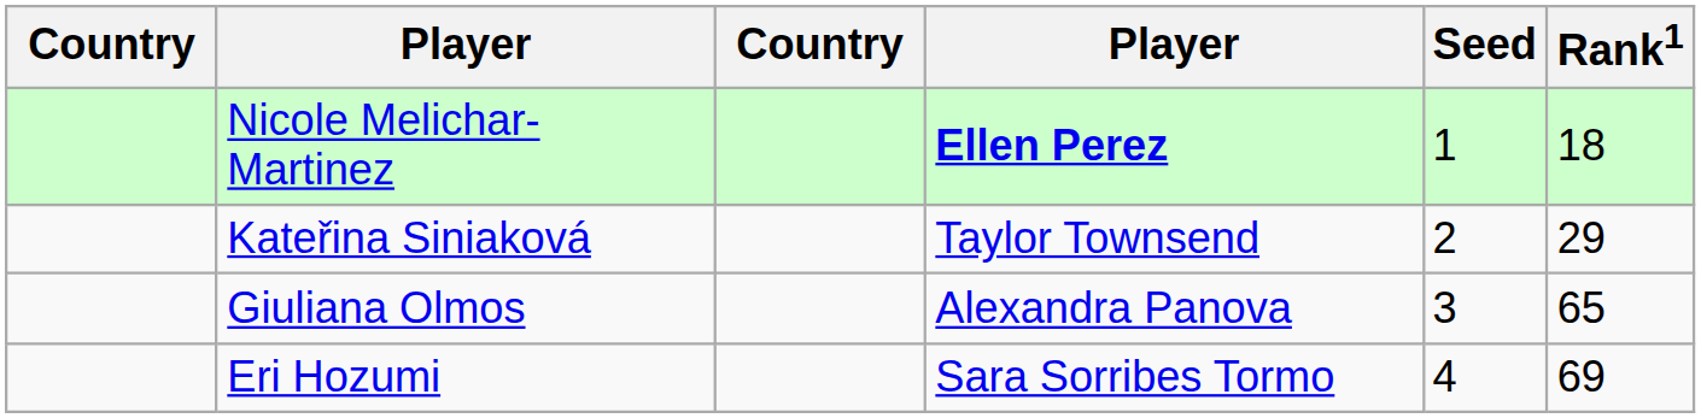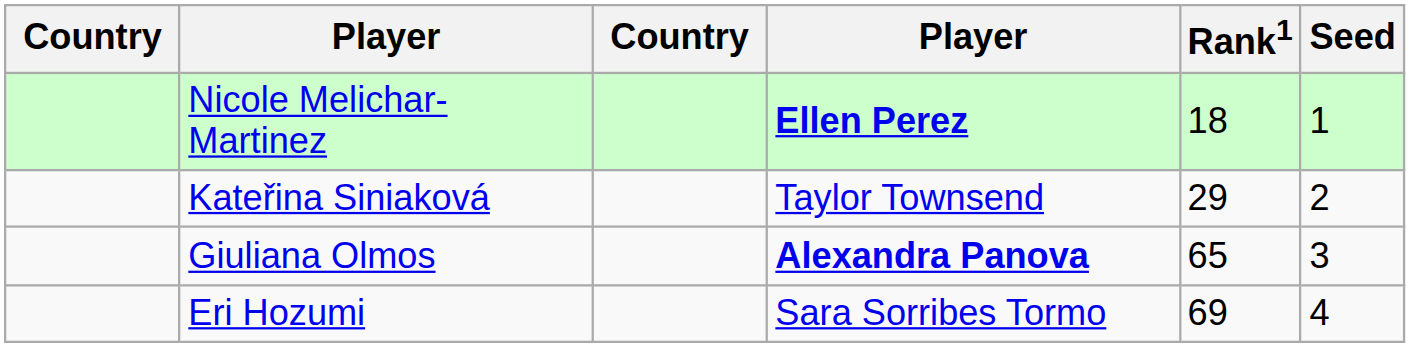 <table class="sortable wikitable">
 <tr>
 <th width="70">Country</th>
 <th width="175">Player</th>
 <th width="70">Country</th>
 <th width="175">Player</th>
+<th>Rank<sup>1</sup></th>
 <th>Seed</th>
-<th>Rank<sup>1</sup></th>
 </tr>
 <tr style="background:#cfc;">
 <td></td>
 <td><a href='#'>Nicole Melichar-Martinez</a></td>
 <td></td>
 <td><strong><a href='#'>Ellen Perez</a></strong></td>
+<td>18</td>
 <td>1</td>
-<td>18</td>
 </tr>
 <tr>
 <td></td>
 <td><a href='#'>Kateřina Siniaková</a></td>
 <td></td>
 <td><a href='#'>Taylor Townsend</a></td>
+<td>29</td>
 <td>2</td>
-<td>29</td>
 </tr>
 <tr>
 <td></td>
 <td><a href='#'>Giuliana Olmos</a></td>
 <td></td>
-<td><a href='#'>Alexandra Panova</a></td>
+<td><strong><a href='#'>Alexandra Panova</a></strong></td>
+<td>65</td>
 <td>3</td>
-<td>65</td>
 </tr>
 <tr>
 <td></td>
 <td><a href='#'>Eri Hozumi</a></td>
 <td></td>
 <td><a href='#'>Sara Sorribes Tormo</a></td>
+<td>69</td>
 <td>4</td>
-<td>69</td>
 </tr>
 </table>
